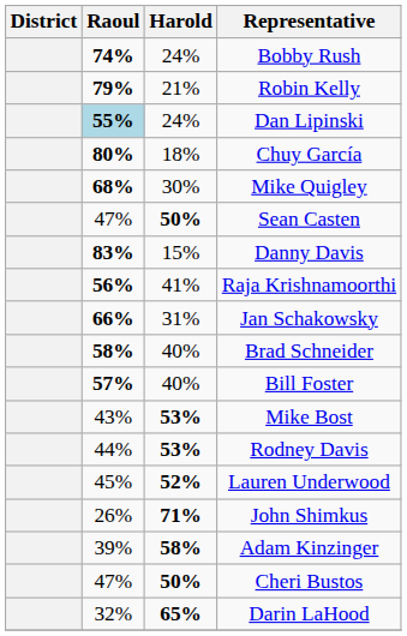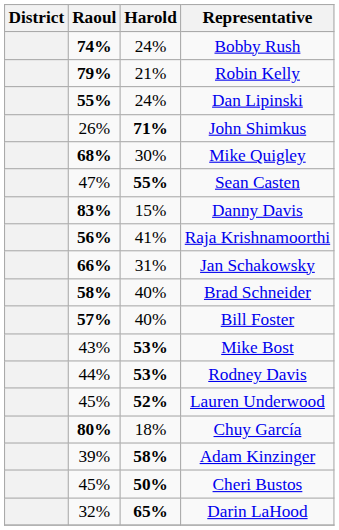 <table class=wikitable>
 <tr>
 <th>District</th>
 <th>Raoul</th>
 <th>Harold</th>
 <th>Representative</th>
 </tr>
 <tr align=center>
 <th></th>
 <td><strong>74%</strong></td>
 <td>24%</td>
 <td><a href='#'>Bobby Rush</a></td>
 </tr>
 <tr align=center>
 <th></th>
 <td><strong>79%</strong></td>
 <td>21%</td>
 <td><a href='#'>Robin Kelly</a></td>
 </tr>
 <tr align=center>
 <th></th>
-<td style="background: lightblue;"><strong>55%</strong></td>
+<td><strong>55%</strong></td>
 <td>24%</td>
 <td><a href='#'>Dan Lipinski</a></td>
 </tr>
 <tr align=center>
 <th></th>
-<td><strong>80%</strong></td>
-<td>18%</td>
-<td><a href='#'>Chuy García</a></td>
+<td>26%</td>
+<td><strong>71%</strong></td>
+<td><a href='#'>John Shimkus</a></td>
 </tr>
 <tr align=center>
 <th></th>
 <td><strong>68%</strong></td>
 <td>30%</td>
 <td><a href='#'>Mike Quigley</a></td>
 </tr>
 <tr align=center>
 <th></th>
 <td>47%</td>
-<td><strong>50%</strong></td>
+<td><strong>55%</strong></td>
 <td><a href='#'>Sean Casten</a></td>
 </tr>
 <tr align=center>
 <th></th>
 <td><strong>83%</strong></td>
 <td>15%</td>
 <td><a href='#'>Danny Davis</a></td>
 </tr>
 <tr align=center>
 <th></th>
 <td><strong>56%</strong></td>
 <td>41%</td>
 <td><a href='#'>Raja Krishnamoorthi</a></td>
 </tr>
 <tr align=center>
 <th></th>
 <td><strong>66%</strong></td>
 <td>31%</td>
 <td><a href='#'>Jan Schakowsky</a></td>
 </tr>
 <tr align=center>
 <th></th>
 <td><strong>58%</strong></td>
 <td>40%</td>
 <td><a href='#'>Brad Schneider</a></td>
 </tr>
 <tr align=center>
 <th></th>
 <td><strong>57%</strong></td>
 <td>40%</td>
 <td><a href='#'>Bill Foster</a></td>
 </tr>
 <tr align=center>
 <th></th>
 <td>43%</td>
 <td><strong>53%</strong></td>
 <td><a href='#'>Mike Bost</a></td>
 </tr>
 <tr align=center>
 <th></th>
 <td>44%</td>
 <td><strong>53%</strong></td>
 <td><a href='#'>Rodney Davis</a></td>
 </tr>
 <tr align=center>
 <th></th>
 <td>45%</td>
 <td><strong>52%</strong></td>
 <td><a href='#'>Lauren Underwood</a></td>
 </tr>
 <tr align=center>
 <th></th>
-<td>26%</td>
-<td><strong>71%</strong></td>
-<td><a href='#'>John Shimkus</a></td>
+<td><strong>80%</strong></td>
+<td>18%</td>
+<td><a href='#'>Chuy García</a></td>
 </tr>
 <tr align=center>
 <th></th>
 <td>39%</td>
 <td><strong>58%</strong></td>
 <td><a href='#'>Adam Kinzinger</a></td>
 </tr>
 <tr align=center>
 <th></th>
-<td>47%</td>
+<td>45%</td>
 <td><strong>50%</strong></td>
 <td><a href='#'>Cheri Bustos</a></td>
 </tr>
 <tr align=center>
 <th></th>
 <td>32%</td>
 <td><strong>65%</strong></td>
 <td><a href='#'>Darin LaHood</a></td>
 </tr>
 <tr align=center>
 </tr>
 </table>
